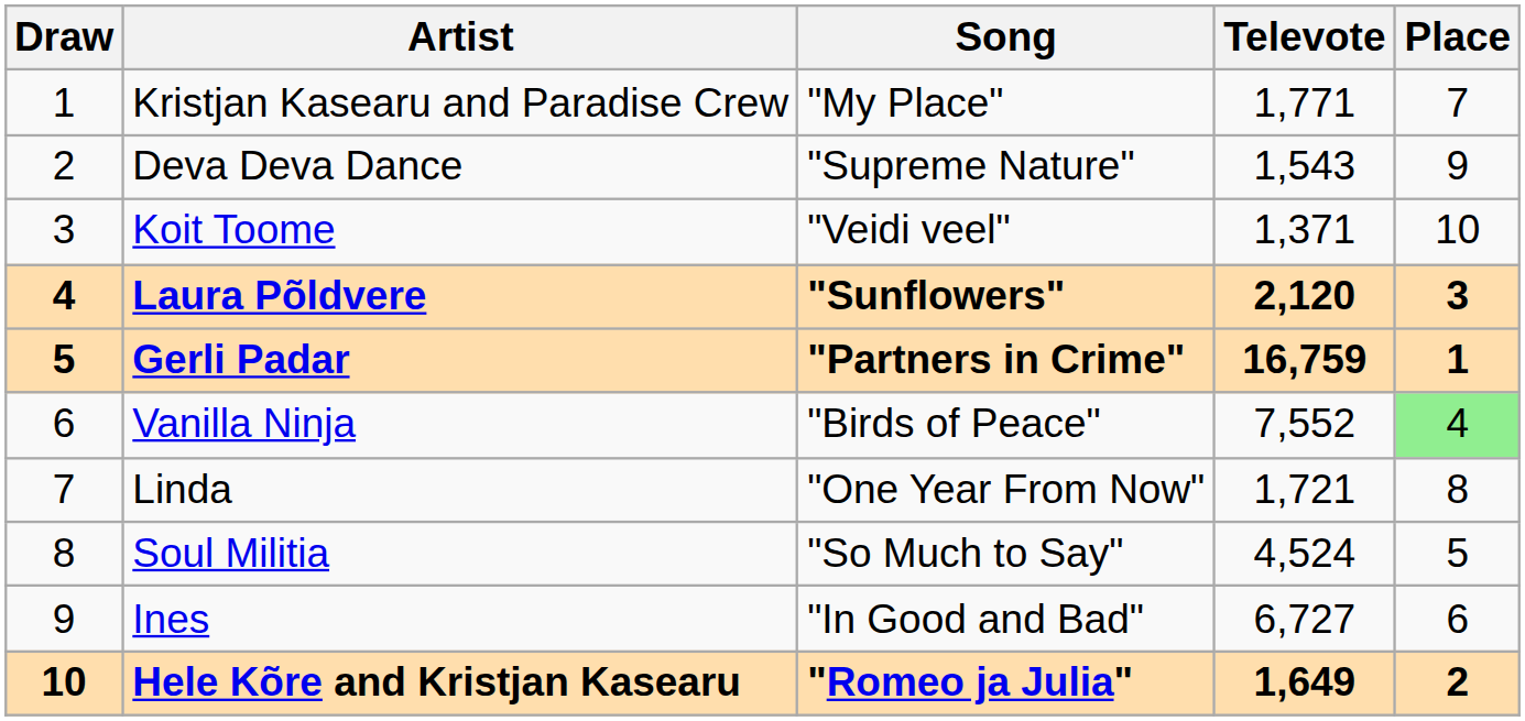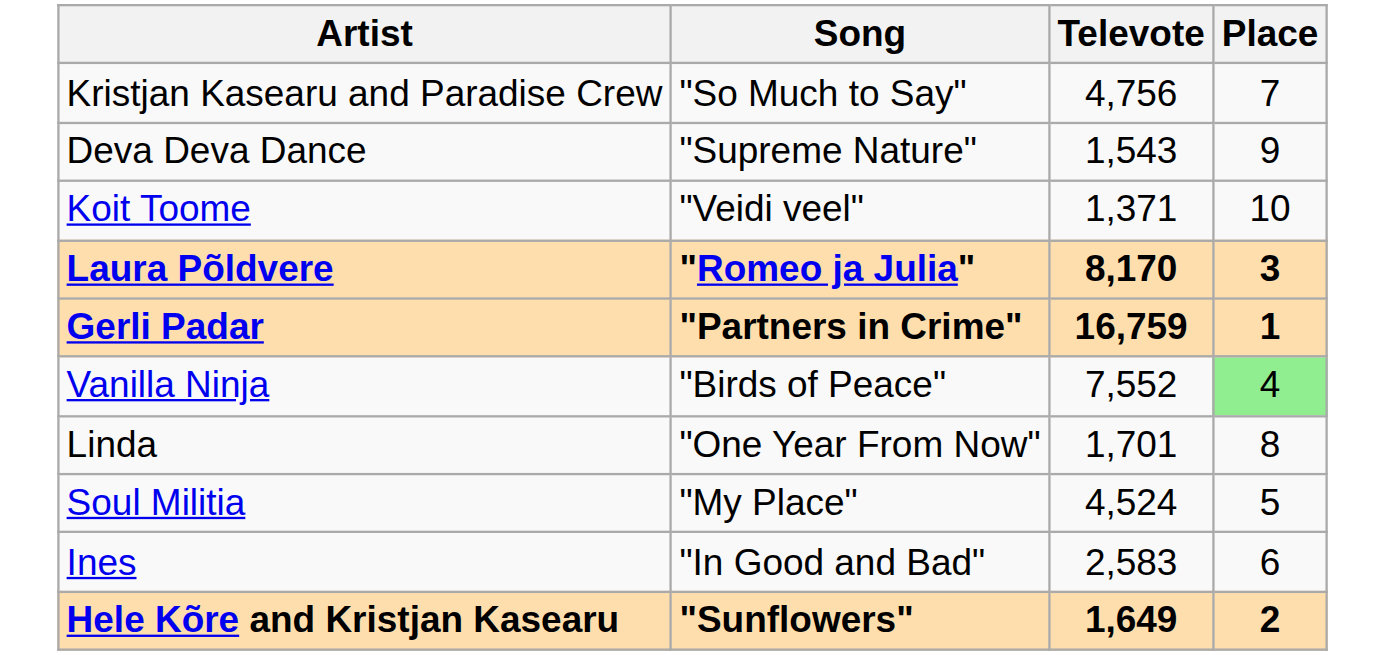 <table class="sortable wikitable" style="margin: 1em auto 1em auto; text-align:center;">
 <tr>
-<th>Draw</th>
 <th>Artist</th>
 <th>Song</th>
 <th>Televote</th>
 <th>Place</th>
 </tr>
 <tr>
-<td>1</td>
 <td align="left">Kristjan Kasearu and Paradise Crew</td>
-<td align="left">"My Place"</td>
-<td>1,771</td>
+<td align="left">"So Much to Say"</td>
+<td>4,756</td>
 <td>7</td>
 </tr>
 <tr>
-<td>2</td>
 <td align="left">Deva Deva Dance</td>
 <td align="left">"Supreme Nature"</td>
 <td>1,543</td>
 <td>9</td>
 </tr>
 <tr>
-<td>3</td>
 <td align="left"><a href='#'>Koit Toome</a></td>
 <td align="left">"Veidi veel"</td>
 <td>1,371</td>
 <td>10</td>
 </tr>
 <tr style="font-weight:bold; background:navajowhite">
-<td>4</td>
 <td align="left"><a href='#'>Laura Põldvere</a></td>
-<td align="left">"Sunflowers"</td>
-<td>2,120</td>
+<td align="left">"<a href='#'>Romeo ja Julia</a>"</td>
+<td>8,170</td>
 <td>3</td>
 </tr>
 <tr style="font-weight:bold; background:navajowhite">
-<td>5</td>
 <td align="left"><a href='#'>Gerli Padar</a></td>
 <td align="left">"Partners in Crime"</td>
 <td>16,759</td>
 <td>1</td>
 </tr>
 <tr>
-<td>6</td>
 <td align="left"><a href='#'>Vanilla Ninja</a></td>
 <td align="left">"Birds of Peace"</td>
 <td>7,552</td>
 <td style="background: lightgreen;">4</td>
 </tr>
 <tr>
-<td>7</td>
 <td align="left">Linda</td>
 <td align="left">"One Year From Now"</td>
-<td>1,721</td>
+<td>1,701</td>
 <td>8</td>
 </tr>
 <tr>
-<td>8</td>
 <td align="left"><a href='#'>Soul Militia</a></td>
-<td align="left">"So Much to Say"</td>
+<td align="left">"My Place"</td>
 <td>4,524</td>
 <td>5</td>
 </tr>
 <tr>
-<td>9</td>
 <td align="left"><a href='#'>Ines</a></td>
 <td align="left">"In Good and Bad"</td>
-<td>6,727</td>
+<td>2,583</td>
 <td>6</td>
 </tr>
 <tr style="font-weight:bold; background:navajowhite">
-<td>10</td>
 <td align="left"><a href='#'>Hele Kõre</a> and Kristjan Kasearu</td>
-<td align="left">"<a href='#'>Romeo ja Julia</a>"</td>
+<td align="left">"Sunflowers"</td>
 <td>1,649</td>
 <td>2</td>
 </tr>
 </table>
